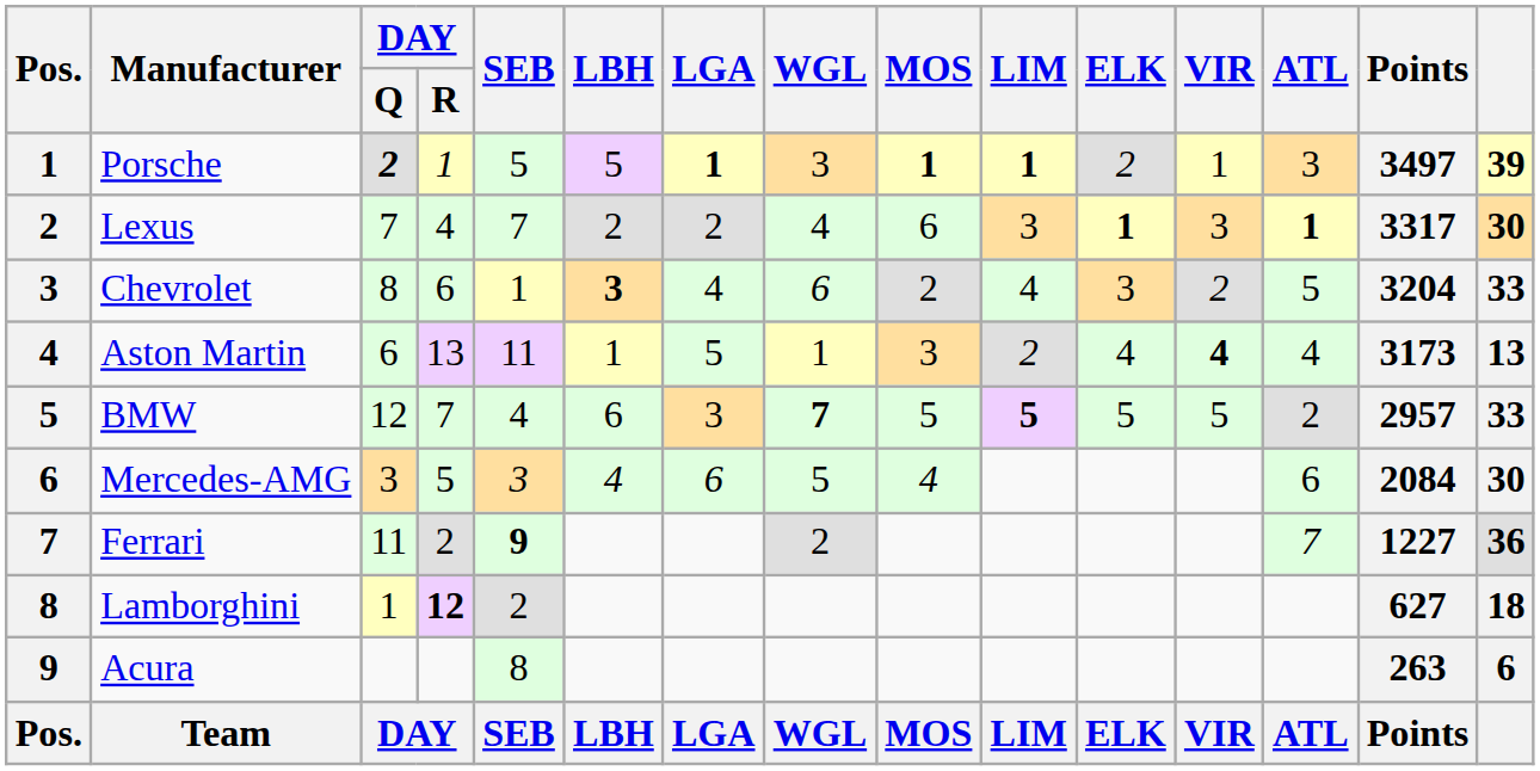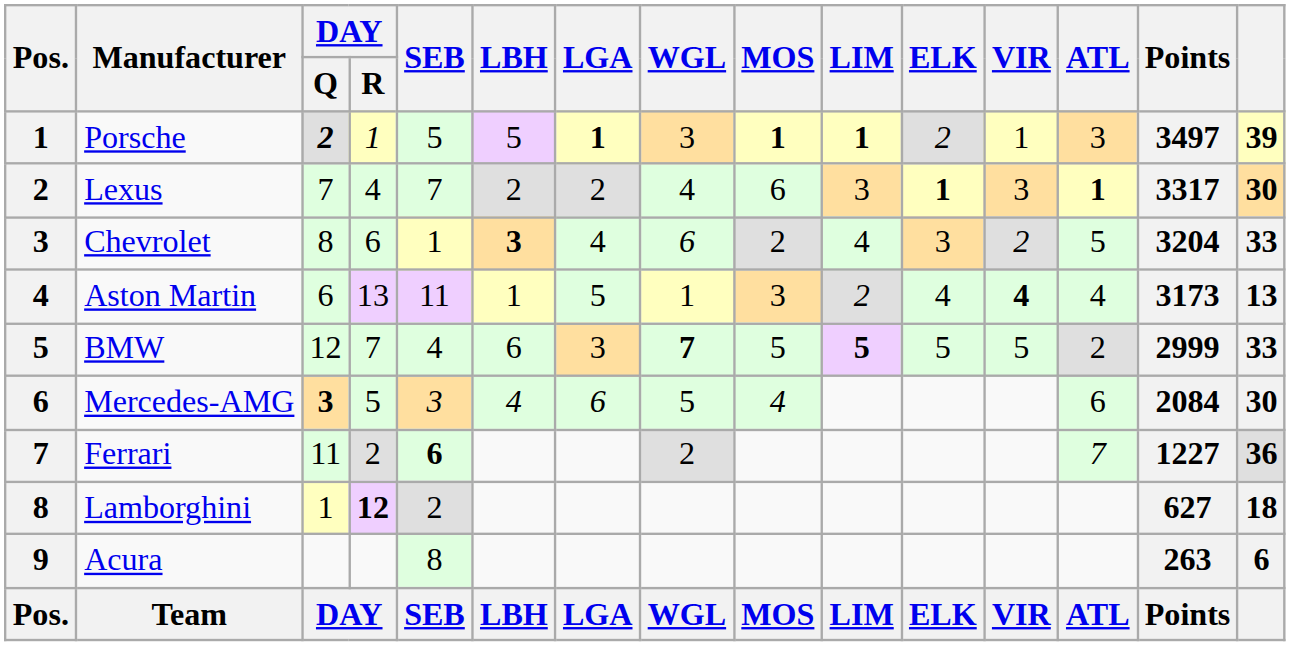 <table class="wikitable" style="font-size:85%;">
 <tr>
 <th rowspan="2">Pos.</th>
 <th rowspan="2">Manufacturer</th>
 <th colspan="2"><a href='#'>DAY</a></th>
 <th rowspan="2"><a href='#'>SEB</a></th>
 <th rowspan="2"><a href='#'>LBH</a></th>
 <th rowspan="2"><a href='#'>LGA</a></th>
 <th rowspan="2"><a href='#'>WGL</a></th>
 <th rowspan="2"><a href='#'>MOS</a></th>
 <th rowspan="2"><a href='#'>LIM</a></th>
 <th rowspan="2"><a href='#'>ELK</a></th>
 <th rowspan="2"><a href='#'>VIR</a></th>
 <th rowspan="2"><a href='#'>ATL</a></th>
 <th rowspan="2">Points</th>
 <th rowspan="2"></th>
 </tr>
 <tr>
 <th>Q</th>
 <th>R</th>
 </tr>
 <tr>
 <th>1</th>
 <td> <a href='#'>Porsche</a></td>
 <td style="background:#dfdfdf;" align="center"><strong><em>2</em></strong></td>
 <td style="background:#ffffbf;" align="center"><em>1</em></td>
 <td style="background:#dfffdf;" align="center">5</td>
 <td style="background:#efcfff;" align="center">5</td>
 <td style="background:#ffffbf;" align="center"><strong>1</strong></td>
 <td style="background:#ffdf9f;" align="center">3</td>
 <td style="background:#ffffbf;" align="center"><strong>1</strong></td>
 <td style="background:#ffffbf;" align="center"><strong>1</strong></td>
 <td style="background:#dfdfdf;" align="center"><em>2</em></td>
 <td style="background:#ffffbf;" align="center">1</td>
 <td style="background:#ffdf9f;" align="center">3</td>
 <th>3497</th>
 <th style="background:#ffffbf;" align="center">39</th>
 </tr>
 <tr>
 <th>2</th>
 <td> <a href='#'>Lexus</a></td>
 <td style="background:#dfffdf;" align="center">7</td>
 <td style="background:#dfffdf;" align="center">4</td>
 <td style="background:#dfffdf;" align="center">7</td>
 <td style="background:#dfdfdf;" align="center">2</td>
 <td style="background:#dfdfdf;" align="center">2</td>
 <td style="background:#dfffdf;" align="center">4</td>
 <td style="background:#dfffdf;" align="center">6</td>
 <td style="background:#ffdf9f;" align="center">3</td>
 <td style="background:#ffffbf;" align="center"><strong>1</strong></td>
 <td style="background:#ffdf9f;" align="center">3</td>
 <td style="background:#ffffbf;" align="center"><strong>1</strong></td>
 <th>3317</th>
 <th style="background:#ffdf9f;" align="center">30</th>
 </tr>
 <tr>
 <th>3</th>
 <td> <a href='#'>Chevrolet</a></td>
 <td style="background:#dfffdf;" align="center">8</td>
 <td style="background:#dfffdf;" align="center">6</td>
 <td style="background:#ffffbf;" align="center">1</td>
 <td style="background:#ffdf9f;" align="center"><strong>3</strong></td>
 <td style="background:#dfffdf;" align="center">4</td>
 <td style="background:#dfffdf;" align="center"><em>6</em></td>
 <td style="background:#dfdfdf;" align="center">2</td>
 <td style="background:#dfffdf;" align="center">4</td>
 <td style="background:#ffdf9f;" align="center">3</td>
 <td style="background:#dfdfdf;" align="center"><em>2</em></td>
 <td style="background:#dfffdf;" align="center">5</td>
 <th>3204</th>
 <th>33</th>
 </tr>
 <tr>
 <th>4</th>
 <td> <a href='#'>Aston Martin</a></td>
 <td style="background:#dfffdf;" align="center">6</td>
 <td style="background:#efcfff;" align="center">13</td>
 <td style="background:#efcfff;" align="center">11</td>
 <td style="background:#ffffbf;" align="center">1</td>
 <td style="background:#dfffdf;" align="center">5</td>
 <td style="background:#ffffbf;" align="center">1</td>
 <td style="background:#ffdf9f;" align="center">3</td>
 <td style="background:#dfdfdf;" align="center"><em>2</em></td>
 <td style="background:#dfffdf;" align="center">4</td>
 <td style="background:#dfffdf;" align="center"><strong>4</strong></td>
 <td style="background:#dfffdf;" align="center">4</td>
 <th>3173</th>
 <th>13</th>
 </tr>
 <tr>
 <th>5</th>
 <td> <a href='#'>BMW</a></td>
 <td style="background:#dfffdf;" align="center">12</td>
 <td style="background:#dfffdf;" align="center">7</td>
 <td style="background:#dfffdf;" align="center">4</td>
 <td style="background:#dfffdf;" align="center">6</td>
 <td style="background:#ffdf9f;" align="center">3</td>
 <td style="background:#dfffdf;" align="center"><strong>7</strong></td>
 <td style="background:#dfffdf;" align="center">5</td>
 <td style="background:#efcfff;" align="center"><strong>5</strong></td>
 <td style="background:#dfffdf;" align="center">5</td>
 <td style="background:#dfffdf;" align="center">5</td>
 <td style="background:#dfdfdf;" align="center">2</td>
-<th>2957</th>
+<th>2999</th>
 <th>33</th>
 </tr>
 <tr>
 <th>6</th>
 <td> <a href='#'>Mercedes-AMG</a></td>
-<td style="background:#ffdf9f;" align="center">3</td>
+<td style="background:#ffdf9f;" align="center"><strong>3</strong></td>
 <td style="background:#dfffdf;" align="center">5</td>
 <td style="background:#ffdf9f;" align="center"><em>3</em></td>
 <td style="background:#dfffdf;" align="center"><em>4</em></td>
 <td style="background:#dfffdf;" align="center"><em>6</em></td>
 <td style="background:#dfffdf;" align="center">5</td>
 <td style="background:#dfffdf;" align="center"><em>4</em></td>
 <td></td>
 <td></td>
 <td></td>
 <td style="background:#dfffdf;" align="center">6</td>
 <th>2084</th>
 <th>30</th>
 </tr>
 <tr>
 <th>7</th>
 <td> <a href='#'>Ferrari</a></td>
 <td style="background:#dfffdf;" align="center">11</td>
 <td style="background:#dfdfdf;" align="center">2</td>
-<td style="background:#dfffdf;" align="center"><strong>9</strong></td>
+<td style="background:#dfffdf;" align="center"><strong>6</strong></td>
 <td></td>
 <td></td>
 <td style="background:#dfdfdf;" align="center">2</td>
 <td></td>
 <td></td>
 <td></td>
 <td></td>
 <td style="background:#dfffdf;" align="center"><em>7</em></td>
 <th>1227</th>
 <th style="background:#dfdfdf;" align="center">36</th>
 </tr>
 <tr>
 <th>8</th>
 <td> <a href='#'>Lamborghini</a></td>
 <td style="background:#ffffbf;" align="center">1</td>
 <td style="background:#efcfff;" align="center"><strong>12</strong></td>
 <td style="background:#dfdfdf;" align="center">2</td>
 <td></td>
 <td></td>
 <td></td>
 <td></td>
 <td></td>
 <td></td>
 <td></td>
 <td></td>
 <th>627</th>
 <th>18</th>
 </tr>
 <tr>
 <th>9</th>
 <td> <a href='#'>Acura</a></td>
 <td></td>
 <td></td>
 <td style="background:#dfffdf;" align="center">8</td>
 <td></td>
 <td></td>
 <td></td>
 <td></td>
 <td></td>
 <td></td>
 <td></td>
 <td></td>
 <th>263</th>
 <th>6</th>
 </tr>
 <tr>
 <th>Pos.</th>
 <th>Team</th>
 <th colspan="2"><a href='#'>DAY</a></th>
 <th><a href='#'>SEB</a></th>
 <th><a href='#'>LBH</a></th>
 <th><a href='#'>LGA</a></th>
 <th><a href='#'>WGL</a></th>
 <th><a href='#'>MOS</a></th>
 <th><a href='#'>LIM</a></th>
 <th><a href='#'>ELK</a></th>
 <th><a href='#'>VIR</a></th>
 <th><a href='#'>ATL</a></th>
 <th>Points</th>
 <th></th>
 </tr>
 </table>
